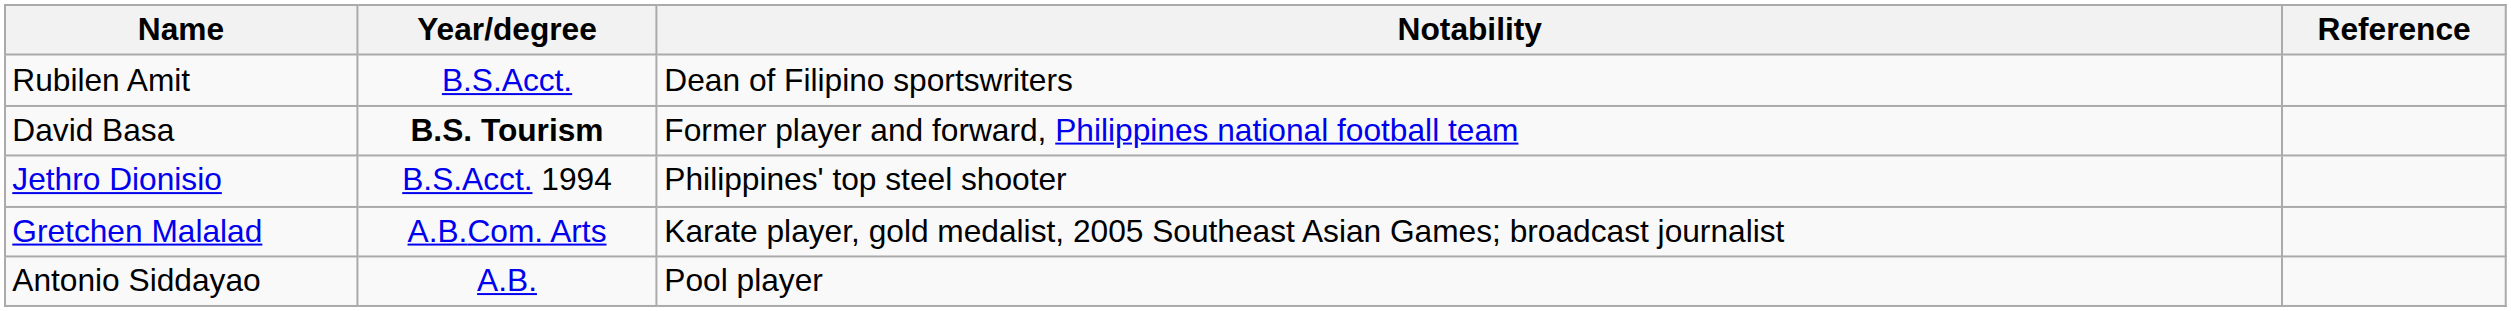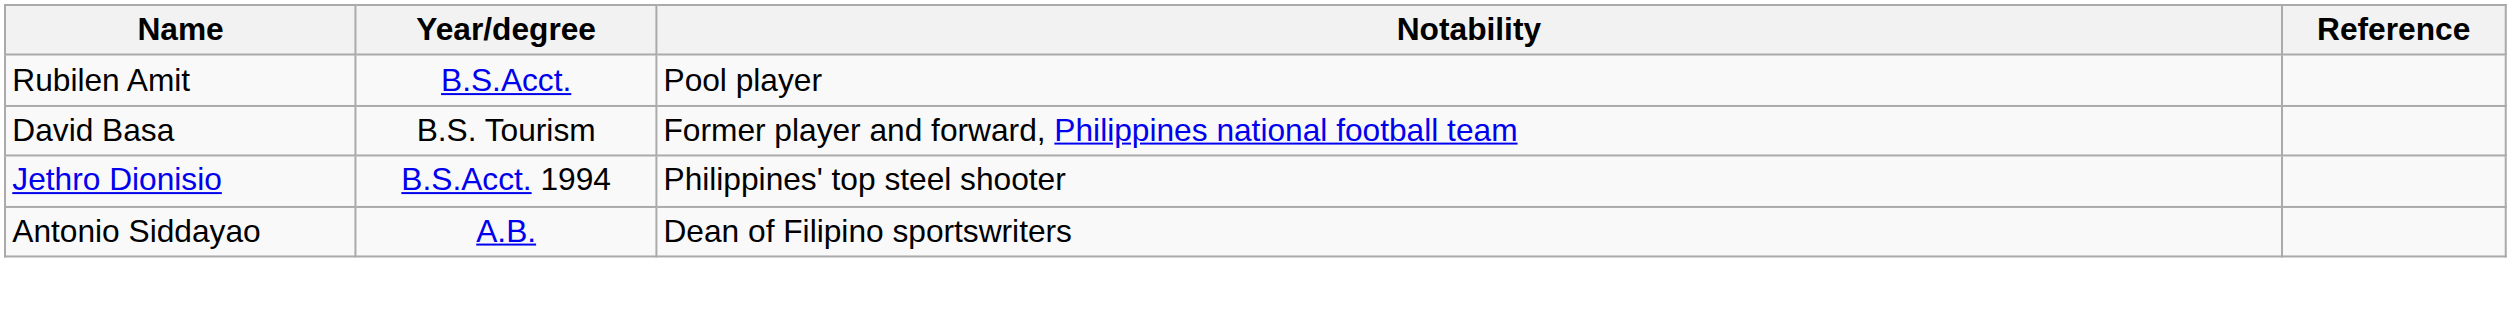 <table class="wikitable sortable" style="width:100%;">
 <tr>
 <th style="width:*;">Name</th>
 <th style="width:12%;">Year/degree</th>
 <th style="width:65%;" class="unsortable">Notability</th>
 <th style="width:*;" class="unsortable">Reference</th>
 </tr>
 <tr>
 <td>Rubilen Amit</td>
 <td align=center><a href='#'>B.S.Acct.</a></td>
-<td>Dean of Filipino sportswriters</td>
+<td>Pool player</td>
 <td align=center></td>
 </tr>
 <tr>
 <td>David Basa</td>
-<td align=center><strong>B.S. Tourism</strong></td>
+<td align=center>B.S. Tourism</td>
 <td>Former player and forward, <a href='#'>Philippines national football team</a></td>
 <td align=center></td>
 </tr>
 <tr>
 <td><a href='#'>Jethro Dionisio</a></td>
 <td align=center><a href='#'>B.S.Acct.</a> 1994</td>
 <td>Philippines' top steel shooter</td>
 <td align=center></td>
 </tr>
 <tr>
-<td><a href='#'>Gretchen Malalad</a></td>
-<td align=center><a href='#'>A.B.</a><a href='#'>Com. Arts</a></td>
-<td>Karate player, gold medalist, 2005 Southeast Asian Games; broadcast journalist</td>
-<td align=center></td>
-</tr>
-<tr>
 <td>Antonio Siddayao</td>
 <td align=center><a href='#'>A.B.</a></td>
-<td>Pool player</td>
+<td>Dean of Filipino sportswriters</td>
 <td align=center></td>
 </tr>
 </table>
